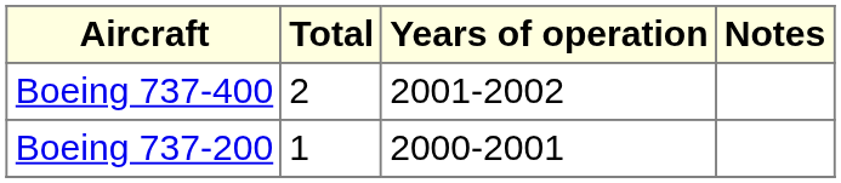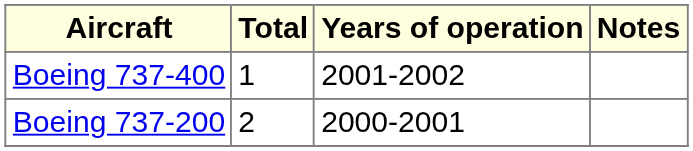 <table class="toccolours sortable" border="1" cellpadding="3" style="margin:1em auto; border-collapse:collapse">
 <tr bgcolor=lightyellow>
 <th>Aircraft</th>
 <th>Total</th>
 <th>Years of operation</th>
 <th>Notes</th>
 </tr>
 <tr>
 <td><a href='#'>Boeing 737-400</a></td>
-<td>2</td>
+<td>1</td>
 <td>2001-2002</td>
 <td></td>
 </tr>
 <tr>
 <td><a href='#'>Boeing 737-200</a></td>
-<td>1</td>
+<td>2</td>
 <td>2000-2001</td>
 <td></td>
 </tr>
 <tr>
 </tr>
 </table>
